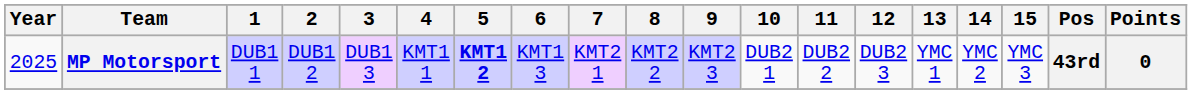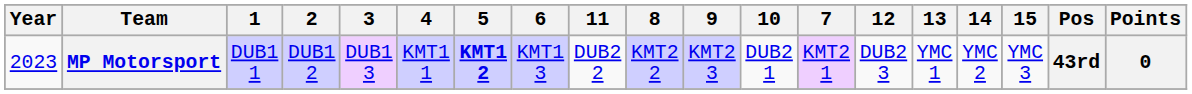 <table class="wikitable" style="text-align:center; font-size:85%">
 <tr>
 <th>Year</th>
 <th>Team</th>
 <th>1</th>
 <th>2</th>
 <th>3</th>
 <th>4</th>
 <th>5</th>
 <th>6</th>
-<th>7</th>
+<th>11</th>
 <th>8</th>
 <th>9</th>
 <th>10</th>
-<th>11</th>
+<th>7</th>
 <th>12</th>
 <th>13</th>
 <th>14</th>
 <th>15</th>
 <th>Pos</th>
 <th>Points</th>
 </tr>
 <tr>
-<td><a href='#'>2025</a></td>
+<td><a href='#'>2023</a></td>
 <th nowrap><a href='#'>MP Motorsport</a></th>
 <td style="background:#CFCFFF;"><a href='#'>DUB1<br>1</a><br> </td>
 <td style="background:#CFCFFF;"><a href='#'>DUB1<br>2</a> <br> </td>
 <td style="background:#EFCFFF;"><a href='#'>DUB1<br>3</a> <br> </td>
 <td style="background:#CFCFFF;"><a href='#'>KMT1<br>1</a> <br> </td>
 <td style="background:#CFCFFF;"><strong><a href='#'>KMT1<br>2</a> <br> </strong></td>
 <td style="background:#CFCFFF;"><a href='#'>KMT1<br>3</a> <br> </td>
-<td style="background:#EFCFFF;"><a href='#'>KMT2<br>1</a> <br> </td>
+<td style="background:#;"><a href='#'>DUB2<br>2</a></td>
 <td style="background:#CFCFFF;"><a href='#'>KMT2<br>2</a><br> </td>
 <td style="background:#CFCFFF;"><a href='#'>KMT2<br>3</a> <br> </td>
 <td style="background:#;"><a href='#'>DUB2<br>1</a></td>
-<td style="background:#;"><a href='#'>DUB2<br>2</a></td>
+<td style="background:#EFCFFF;"><a href='#'>KMT2<br>1</a> <br> </td>
 <td style="background:#;"><a href='#'>DUB2<br>3</a></td>
 <td style="background:#;"><a href='#'>YMC<br>1</a></td>
 <td style="background:#;"><a href='#'>YMC<br>2</a></td>
 <td style="background:#;"><a href='#'>YMC<br>3</a></td>
 <th>43rd</th>
 <th>0</th>
 </tr>
 </table>
